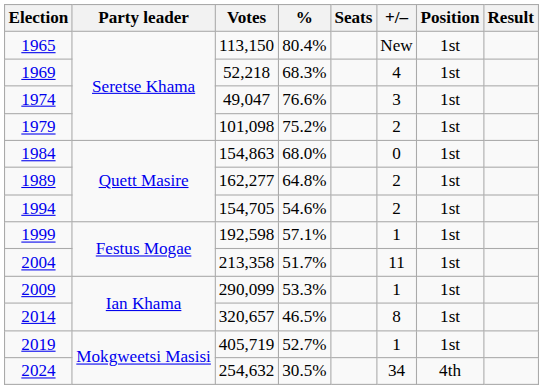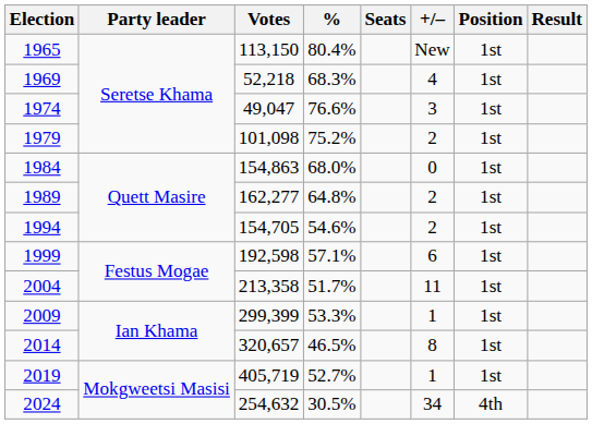 <table class="wikitable" style="text-align:center">
 <tr>
 <th>Election</th>
 <th>Party leader</th>
 <th>Votes</th>
 <th>%</th>
 <th>Seats</th>
 <th>+/–</th>
 <th>Position</th>
 <th>Result</th>
 </tr>
 <tr>
 <td><a href='#'>1965</a></td>
 <td rowspan="4"><a href='#'>Seretse Khama</a></td>
 <td>113,150</td>
 <td>80.4%</td>
 <td></td>
 <td>New</td>
 <td> 1st</td>
 <td></td>
 </tr>
 <tr>
 <td><a href='#'>1969</a></td>
 <td>52,218</td>
 <td>68.3%</td>
 <td></td>
 <td> 4</td>
 <td> 1st</td>
 <td></td>
 </tr>
 <tr>
 <td><a href='#'>1974</a></td>
 <td>49,047</td>
 <td>76.6%</td>
 <td></td>
 <td> 3</td>
 <td> 1st</td>
 <td></td>
 </tr>
 <tr>
 <td><a href='#'>1979</a></td>
 <td>101,098</td>
 <td>75.2%</td>
 <td></td>
 <td> 2</td>
 <td> 1st</td>
 <td></td>
 </tr>
 <tr>
 <td><a href='#'>1984</a></td>
 <td rowspan="3"><a href='#'>Quett Masire</a></td>
 <td>154,863</td>
 <td>68.0%</td>
 <td></td>
 <td> 0</td>
 <td> 1st</td>
 <td></td>
 </tr>
 <tr>
 <td><a href='#'>1989</a></td>
 <td>162,277</td>
 <td>64.8%</td>
 <td></td>
 <td> 2</td>
 <td> 1st</td>
 <td></td>
 </tr>
 <tr>
 <td><a href='#'>1994</a></td>
 <td>154,705</td>
 <td>54.6%</td>
 <td></td>
 <td> 2</td>
 <td> 1st</td>
 <td></td>
 </tr>
 <tr>
 <td><a href='#'>1999</a></td>
 <td rowspan="2"><a href='#'>Festus Mogae</a></td>
 <td>192,598</td>
 <td>57.1%</td>
 <td></td>
-<td> 1</td>
+<td> 6</td>
 <td> 1st</td>
 <td></td>
 </tr>
 <tr>
 <td><a href='#'>2004</a></td>
 <td>213,358</td>
 <td>51.7%</td>
 <td></td>
 <td> 11</td>
 <td> 1st</td>
 <td></td>
 </tr>
 <tr>
 <td><a href='#'>2009</a></td>
 <td rowspan="2"><a href='#'>Ian Khama</a></td>
-<td>290,099</td>
+<td>299,399</td>
 <td>53.3%</td>
 <td></td>
 <td> 1</td>
 <td> 1st</td>
 <td></td>
 </tr>
 <tr>
 <td><a href='#'>2014</a></td>
 <td>320,657</td>
 <td>46.5%</td>
 <td></td>
 <td> 8</td>
 <td> 1st</td>
 <td></td>
 </tr>
 <tr>
 <td><a href='#'>2019</a></td>
 <td rowspan="2"><a href='#'>Mokgweetsi Masisi</a></td>
 <td>405,719</td>
 <td>52.7%</td>
 <td></td>
 <td> 1</td>
 <td> 1st</td>
 <td></td>
 </tr>
 <tr>
 <td><a href='#'>2024</a></td>
 <td>254,632</td>
 <td>30.5%</td>
 <td></td>
 <td> 34</td>
 <td> 4th</td>
 <td></td>
 </tr>
 </table>
